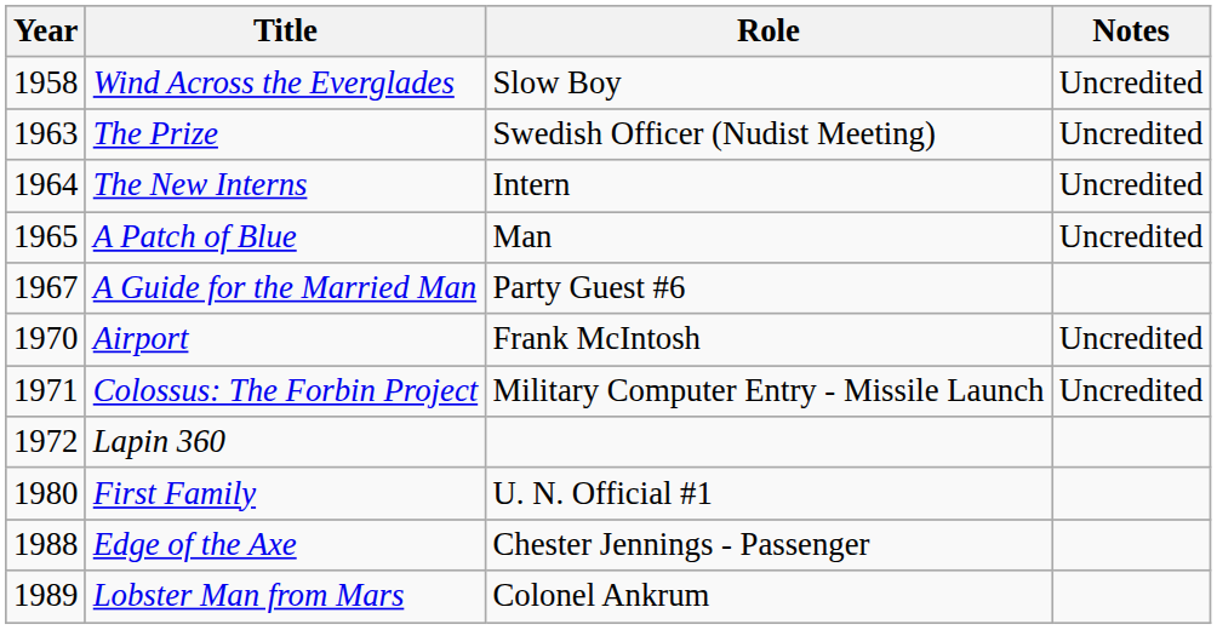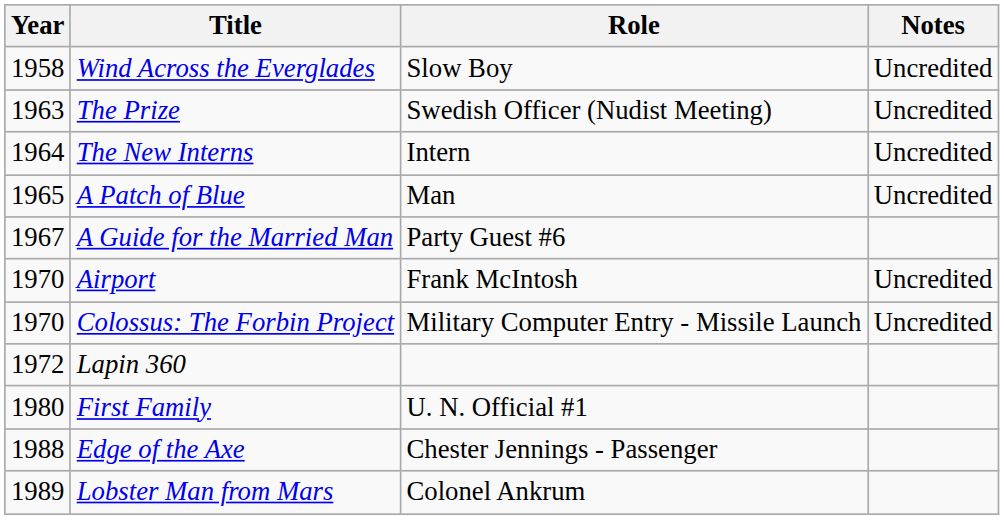 <table class="wikitable">
 <tr>
 <th>Year</th>
 <th>Title</th>
 <th>Role</th>
 <th>Notes</th>
 </tr>
 <tr>
 <td>1958</td>
 <td><em><a href='#'>Wind Across the Everglades</a></em></td>
 <td>Slow Boy</td>
 <td>Uncredited</td>
 </tr>
 <tr>
 <td>1963</td>
 <td><em><a href='#'>The Prize</a></em></td>
 <td>Swedish Officer (Nudist Meeting)</td>
 <td>Uncredited</td>
 </tr>
 <tr>
 <td>1964</td>
 <td><em><a href='#'>The New Interns</a></em></td>
 <td>Intern</td>
 <td>Uncredited</td>
 </tr>
 <tr>
 <td>1965</td>
 <td><em><a href='#'>A Patch of Blue</a></em></td>
 <td>Man</td>
 <td>Uncredited</td>
 </tr>
 <tr>
 <td>1967</td>
 <td><em><a href='#'>A Guide for the Married Man</a></em></td>
 <td>Party Guest #6</td>
 <td></td>
 </tr>
 <tr>
 <td>1970</td>
 <td><em><a href='#'>Airport</a></em></td>
 <td>Frank McIntosh</td>
 <td>Uncredited</td>
 </tr>
 <tr>
-<td>1971</td>
+<td>1970</td>
 <td><em><a href='#'>Colossus: The Forbin Project</a></em></td>
 <td>Military Computer Entry - Missile Launch</td>
 <td>Uncredited</td>
 </tr>
 <tr>
 <td>1972</td>
 <td><em>Lapin 360</em></td>
 <td></td>
 <td></td>
 </tr>
 <tr>
 <td>1980</td>
 <td><em><a href='#'>First Family</a></em></td>
 <td>U. N. Official #1</td>
 <td></td>
 </tr>
 <tr>
 <td>1988</td>
 <td><em><a href='#'>Edge of the Axe</a></em></td>
 <td>Chester Jennings - Passenger</td>
 <td></td>
 </tr>
 <tr>
 <td>1989</td>
 <td><em><a href='#'>Lobster Man from Mars</a></em></td>
 <td>Colonel Ankrum</td>
 <td></td>
 </tr>
 </table>
